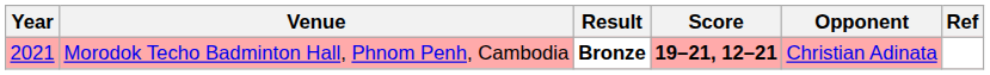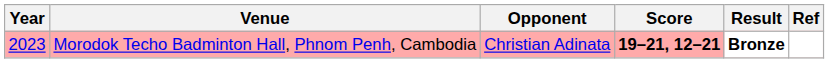 <table class="sortable wikitable" style="font-size: 90%;">
 <tr>
 <th>Year</th>
 <th>Venue</th>
+<th>Opponent</th>
+<th>Score</th>
 <th>Result</th>
-<th>Score</th>
-<th>Opponent</th>
 <th>Ref</th>
 </tr>
 <tr style="background:#FFAAAA">
-<td align="center"><a href='#'>2021</a></td>
+<td align="center"><a href='#'>2023</a></td>
 <td align="left"><a href='#'>Morodok Techo Badminton Hall</a>, <a href='#'>Phnom Penh</a>, Cambodia</td>
+<td align="left"> <a href='#'>Christian Adinata</a></td>
+<td align="left"><strong>19–21, 12–21</strong></td>
 <td style="text-align:left; background:white"> <strong>Bronze</strong></td>
-<td align="left"><strong>19–21, 12–21</strong></td>
-<td align="left"> <a href='#'>Christian Adinata</a></td>
 <td style="text-align:center; background:white"></td>
 </tr>
 </table>
